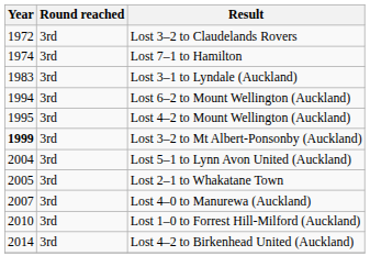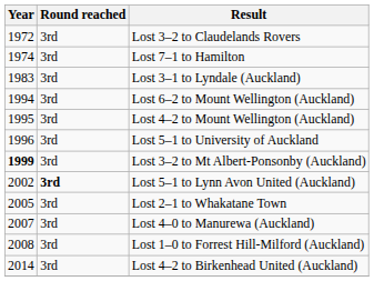 <table class="wikitable">
 <tr>
 <th>Year</th>
 <th>Round reached</th>
 <th>Result</th>
 </tr>
 <tr>
 <td>1972</td>
 <td>3rd</td>
 <td>Lost 3–2 to Claudelands Rovers</td>
 </tr>
 <tr>
 <td>1974</td>
 <td>3rd</td>
 <td>Lost 7–1 to Hamilton</td>
 </tr>
 <tr>
 <td>1983</td>
 <td>3rd</td>
 <td>Lost 3–1 to Lyndale (Auckland)</td>
 </tr>
 <tr>
 <td>1994</td>
 <td>3rd</td>
 <td>Lost 6–2 to Mount Wellington (Auckland)</td>
 </tr>
 <tr>
 <td>1995</td>
 <td>3rd</td>
 <td>Lost 4–2 to Mount Wellington (Auckland)</td>
 </tr>
 <tr>
+<td>1996</td>
+<td>3rd</td>
+<td>Lost 5–1 to University of Auckland</td>
+</tr>
+<tr>
 <td><strong>1999</strong></td>
 <td>3rd</td>
 <td>Lost 3–2 to Mt Albert-Ponsonby (Auckland)</td>
 </tr>
 <tr>
-<td>2004</td>
-<td>3rd</td>
+<td>2002</td>
+<td><strong>3rd</strong></td>
 <td>Lost 5–1 to Lynn Avon United (Auckland)</td>
 </tr>
 <tr>
 <td>2005</td>
 <td>3rd</td>
 <td>Lost 2–1 to Whakatane Town</td>
 </tr>
 <tr>
 <td>2007</td>
 <td>3rd</td>
 <td>Lost 4–0 to Manurewa (Auckland)</td>
 </tr>
 <tr>
-<td>2010</td>
+<td>2008</td>
 <td>3rd</td>
 <td>Lost 1–0 to Forrest Hill-Milford (Auckland)</td>
 </tr>
 <tr>
 <td>2014</td>
 <td>3rd</td>
 <td>Lost 4–2 to Birkenhead United (Auckland)</td>
 </tr>
 <tr>
 </tr>
 </table>
